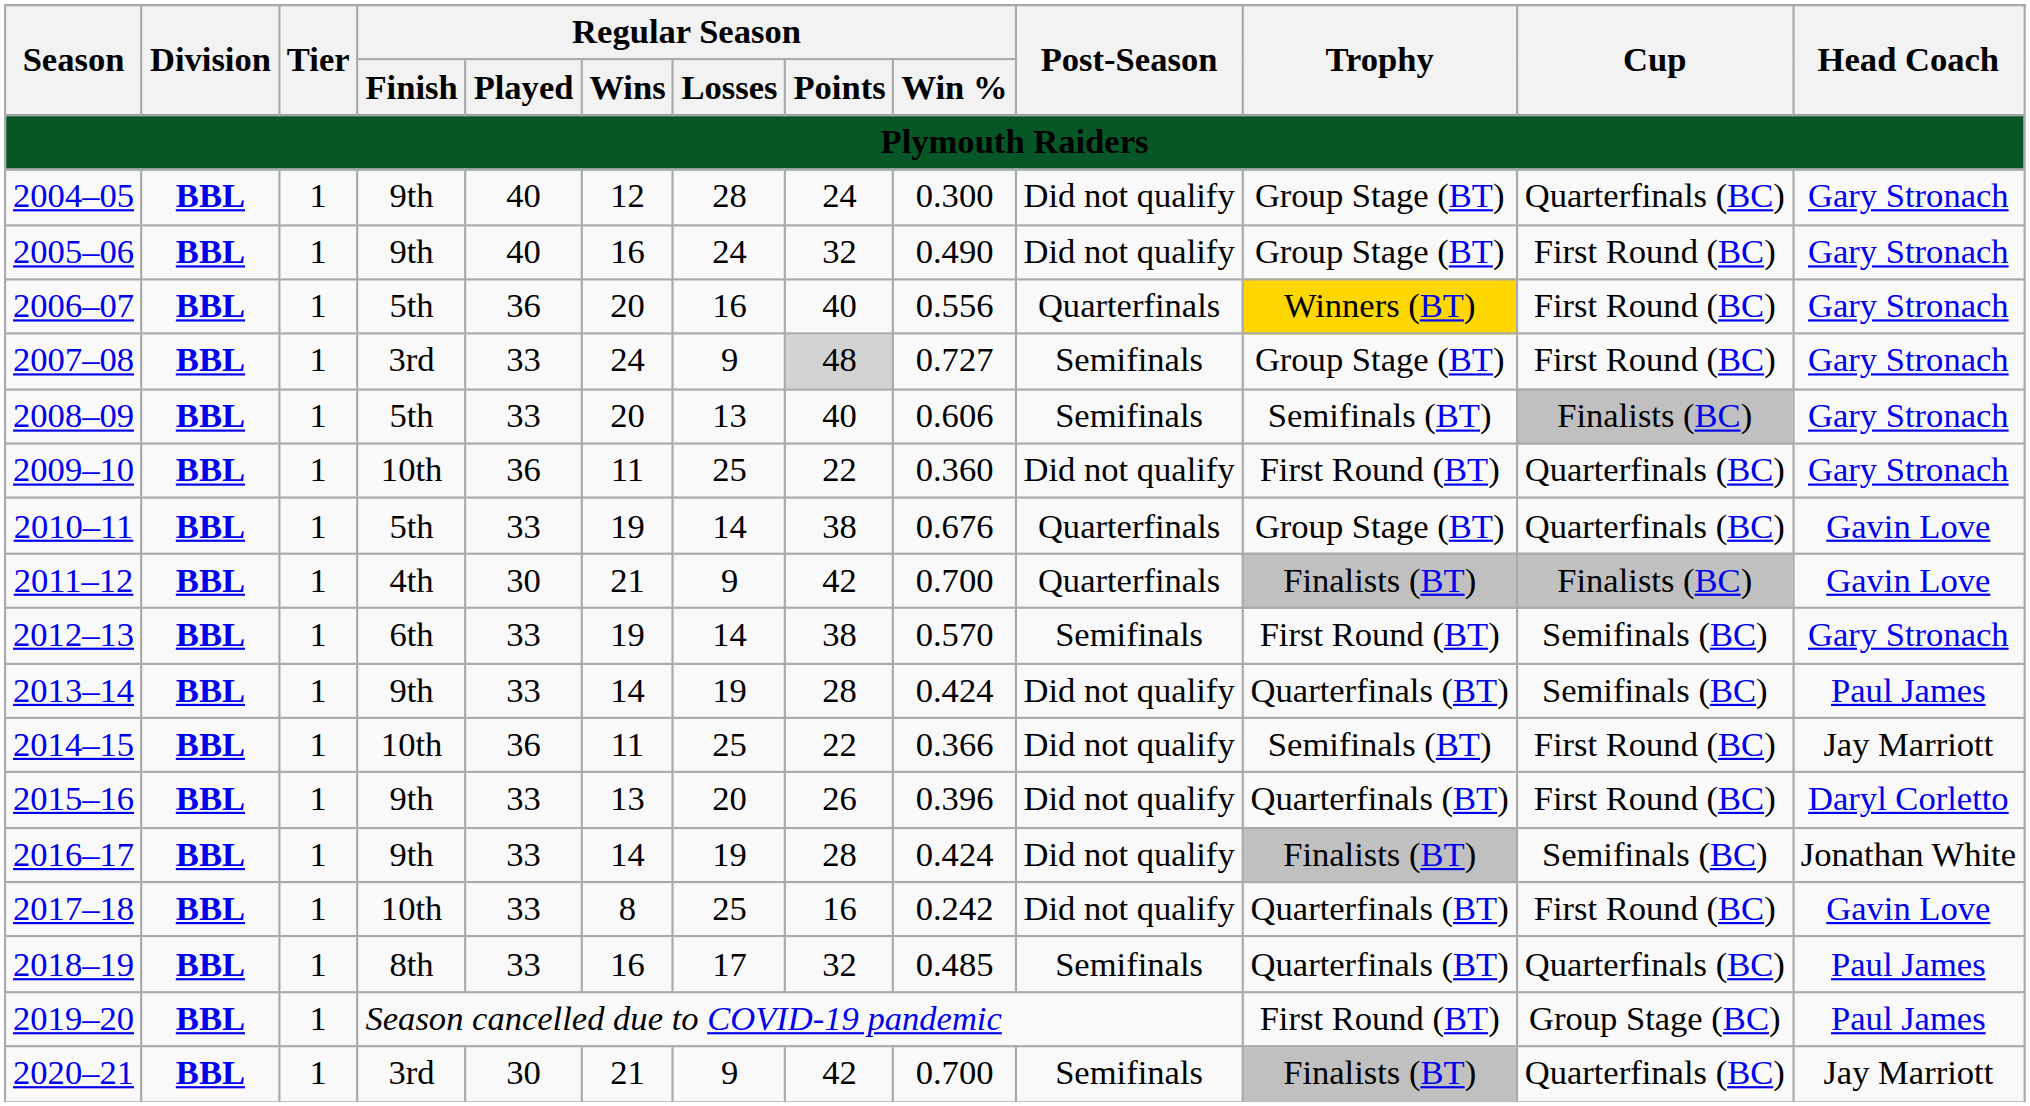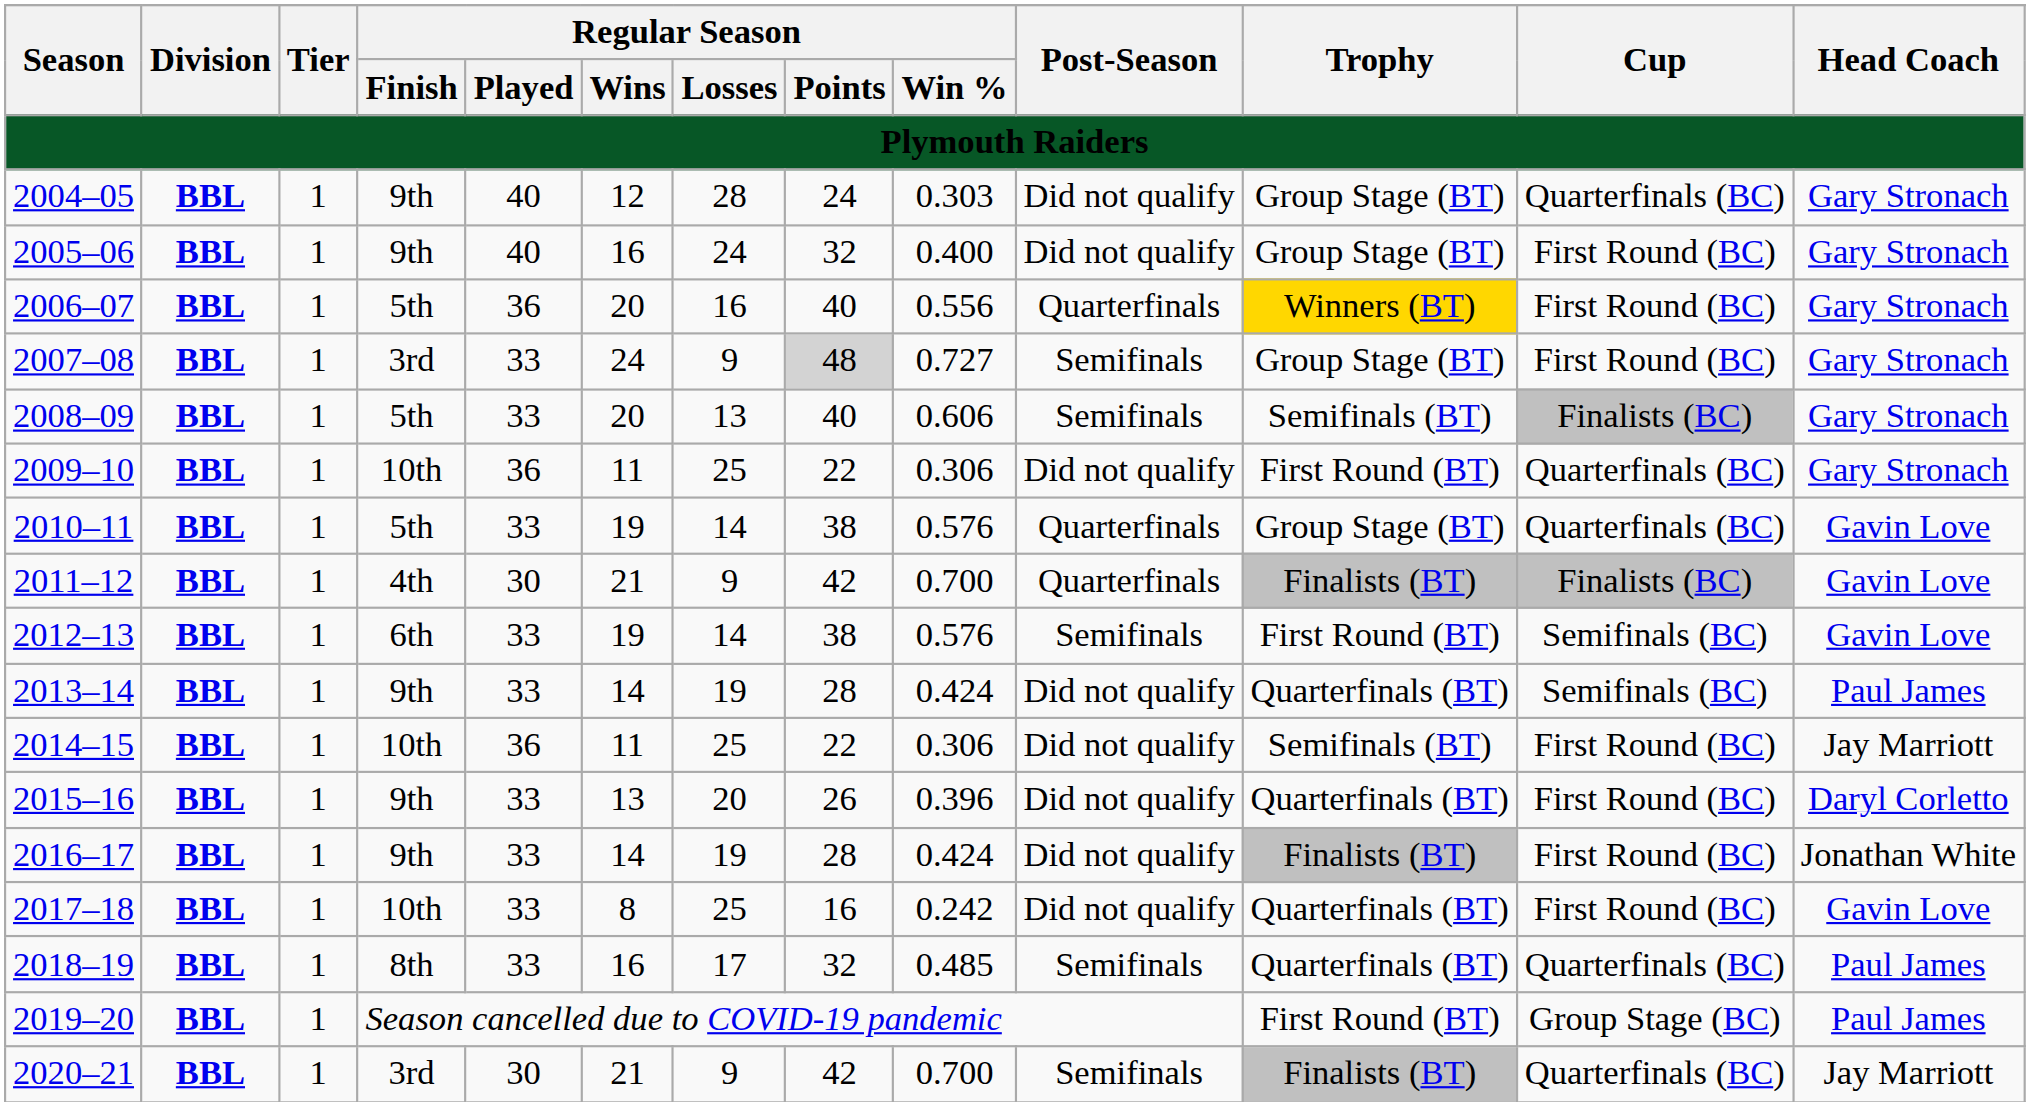 <table class="wikitable mw-collapsible mw-collapsed">
 <tr>
 </tr>
 <tr bgcolor="#efefef">
 <th rowspan="2">Season</th>
 <th rowspan="2">Division</th>
 <th rowspan="2">Tier</th>
 <th colspan="6">Regular Season</th>
 <th rowspan="2">Post-Season</th>
 <th rowspan="2">Trophy</th>
 <th rowspan="2">Cup</th>
 <th rowspan="2">Head Coach</th>
 </tr>
 <tr>
 <th>Finish</th>
 <th>Played</th>
 <th>Wins</th>
 <th>Losses</th>
 <th>Points</th>
 <th>Win %</th>
 </tr>
 <tr>
 <td colspan="13" align=center bgcolor="#075726"><span><strong>Plymouth Raiders</strong></span></td>
 </tr>
 <tr>
 <td style="text-align:center;"><a href='#'>2004–05</a></td>
 <td style="text-align:center;"><strong><a href='#'>BBL</a></strong></td>
 <td style="text-align:center;">1</td>
 <td style="text-align:center;">9th</td>
 <td style="text-align:center;">40</td>
 <td style="text-align:center;">12</td>
 <td style="text-align:center;">28</td>
 <td style="text-align:center;">24</td>
-<td style="text-align:center;">0.300</td>
+<td style="text-align:center;">0.303</td>
 <td style="text-align:center;">Did not qualify</td>
 <td style="text-align:center;">Group Stage (<a href='#'>BT</a>)</td>
 <td style="text-align:center;">Quarterfinals (<a href='#'>BC</a>)</td>
 <td style="text-align:center;"><a href='#'>Gary Stronach</a></td>
 </tr>
 <tr>
 <td style="text-align:center;"><a href='#'>2005–06</a></td>
 <td style="text-align:center;"><strong><a href='#'>BBL</a></strong></td>
 <td style="text-align:center;">1</td>
 <td style="text-align:center;">9th</td>
 <td style="text-align:center;">40</td>
 <td style="text-align:center;">16</td>
 <td style="text-align:center;">24</td>
 <td style="text-align:center;">32</td>
-<td style="text-align:center;">0.490</td>
+<td style="text-align:center;">0.400</td>
 <td style="text-align:center;">Did not qualify</td>
 <td style="text-align:center;">Group Stage (<a href='#'>BT</a>)</td>
 <td style="text-align:center;">First Round (<a href='#'>BC</a>)</td>
 <td style="text-align:center;"><a href='#'>Gary Stronach</a></td>
 </tr>
 <tr>
 <td style="text-align:center;"><a href='#'>2006–07</a></td>
 <td style="text-align:center;"><strong><a href='#'>BBL</a></strong></td>
 <td style="text-align:center;">1</td>
 <td style="text-align:center;">5th</td>
 <td style="text-align:center;">36</td>
 <td style="text-align:center;">20</td>
 <td style="text-align:center;">16</td>
 <td style="text-align:center;">40</td>
 <td style="text-align:center;">0.556</td>
 <td style="text-align:center;">Quarterfinals</td>
 <td style="text-align:center;" bgcolor=gold>Winners (<a href='#'>BT</a>)</td>
 <td style="text-align:center;">First Round (<a href='#'>BC</a>)</td>
 <td style="text-align:center;"><a href='#'>Gary Stronach</a></td>
 </tr>
 <tr>
 <td style="text-align:center;"><a href='#'>2007–08</a></td>
 <td style="text-align:center;"><strong><a href='#'>BBL</a></strong></td>
 <td style="text-align:center;">1</td>
 <td style="text-align:center;">3rd</td>
 <td style="text-align:center;">33</td>
 <td style="text-align:center;">24</td>
 <td style="text-align:center;">9</td>
 <td style="background: lightgrey; text-align:center;">48</td>
 <td style="text-align:center;">0.727</td>
 <td style="text-align:center;">Semifinals</td>
 <td style="text-align:center;">Group Stage (<a href='#'>BT</a>)</td>
 <td style="text-align:center;">First Round (<a href='#'>BC</a>)</td>
 <td style="text-align:center;"><a href='#'>Gary Stronach</a></td>
 </tr>
 <tr>
 <td style="text-align:center;"><a href='#'>2008–09</a></td>
 <td style="text-align:center;"><strong><a href='#'>BBL</a></strong></td>
 <td style="text-align:center;">1</td>
 <td style="text-align:center;">5th</td>
 <td style="text-align:center;">33</td>
 <td style="text-align:center;">20</td>
 <td style="text-align:center;">13</td>
 <td style="text-align:center;">40</td>
 <td style="text-align:center;">0.606</td>
 <td style="text-align:center;">Semifinals</td>
 <td style="text-align:center;">Semifinals (<a href='#'>BT</a>)</td>
 <td style="text-align:center;" bgcolor=silver>Finalists (<a href='#'>BC</a>)</td>
 <td style="text-align:center;"><a href='#'>Gary Stronach</a></td>
 </tr>
 <tr>
 <td style="text-align:center;"><a href='#'>2009–10</a></td>
 <td style="text-align:center;"><strong><a href='#'>BBL</a></strong></td>
 <td style="text-align:center;">1</td>
 <td style="text-align:center;">10th</td>
 <td style="text-align:center;">36</td>
 <td style="text-align:center;">11</td>
 <td style="text-align:center;">25</td>
 <td style="text-align:center;">22</td>
-<td style="text-align:center;">0.360</td>
+<td style="text-align:center;">0.306</td>
 <td style="text-align:center;">Did not qualify</td>
 <td style="text-align:center;">First Round (<a href='#'>BT</a>)</td>
 <td style="text-align:center;">Quarterfinals (<a href='#'>BC</a>)</td>
 <td style="text-align:center;"><a href='#'>Gary Stronach</a></td>
 </tr>
 <tr>
 <td style="text-align:center;"><a href='#'>2010–11</a></td>
 <td style="text-align:center;"><strong><a href='#'>BBL</a></strong></td>
 <td style="text-align:center;">1</td>
 <td style="text-align:center;">5th</td>
 <td style="text-align:center;">33</td>
 <td style="text-align:center;">19</td>
 <td style="text-align:center;">14</td>
 <td style="text-align:center;">38</td>
-<td style="text-align:center;">0.676</td>
+<td style="text-align:center;">0.576</td>
 <td style="text-align:center;">Quarterfinals</td>
 <td style="text-align:center;">Group Stage (<a href='#'>BT</a>)</td>
 <td style="text-align:center;">Quarterfinals (<a href='#'>BC</a>)</td>
 <td style="text-align:center;"><a href='#'>Gavin Love</a></td>
 </tr>
 <tr>
 <td style="text-align:center;"><a href='#'>2011–12</a></td>
 <td style="text-align:center;"><strong><a href='#'>BBL</a></strong></td>
 <td style="text-align:center;">1</td>
 <td style="text-align:center;">4th</td>
 <td style="text-align:center;">30</td>
 <td style="text-align:center;">21</td>
 <td style="text-align:center;">9</td>
 <td style="text-align:center;">42</td>
 <td style="text-align:center;">0.700</td>
 <td style="text-align:center;">Quarterfinals</td>
 <td style="text-align:center;" bgcolor=silver>Finalists (<a href='#'>BT</a>)</td>
 <td style="text-align:center;" bgcolor=silver>Finalists (<a href='#'>BC</a>)</td>
 <td style="text-align:center;"><a href='#'>Gavin Love</a></td>
 </tr>
 <tr>
 <td style="text-align:center;"><a href='#'>2012–13</a></td>
 <td style="text-align:center;"><strong><a href='#'>BBL</a></strong></td>
 <td style="text-align:center;">1</td>
 <td style="text-align:center;">6th</td>
 <td style="text-align:center;">33</td>
 <td style="text-align:center;">19</td>
 <td style="text-align:center;">14</td>
 <td style="text-align:center;">38</td>
-<td style="text-align:center;">0.570</td>
+<td style="text-align:center;">0.576</td>
 <td style="text-align:center;">Semifinals</td>
 <td style="text-align:center;">First Round (<a href='#'>BT</a>)</td>
 <td style="text-align:center;">Semifinals (<a href='#'>BC</a>)</td>
-<td style="text-align:center;"><a href='#'>Gary Stronach</a></td>
+<td style="text-align:center;"><a href='#'>Gavin Love</a></td>
 </tr>
 <tr>
 <td style="text-align:center;"><a href='#'>2013–14</a></td>
 <td style="text-align:center;"><strong><a href='#'>BBL</a></strong></td>
 <td style="text-align:center;">1</td>
 <td style="text-align:center;">9th</td>
 <td style="text-align:center;">33</td>
 <td style="text-align:center;">14</td>
 <td style="text-align:center;">19</td>
 <td style="text-align:center;">28</td>
 <td style="text-align:center;">0.424</td>
 <td style="text-align:center;">Did not qualify</td>
 <td style="text-align:center;">Quarterfinals (<a href='#'>BT</a>)</td>
 <td style="text-align:center;">Semifinals (<a href='#'>BC</a>)</td>
 <td style="text-align:center;"><a href='#'>Paul James</a></td>
 </tr>
 <tr>
 <td style="text-align:center;"><a href='#'>2014–15</a></td>
 <td style="text-align:center;"><strong><a href='#'>BBL</a></strong></td>
 <td style="text-align:center;">1</td>
 <td style="text-align:center;">10th</td>
 <td style="text-align:center;">36</td>
 <td style="text-align:center;">11</td>
 <td style="text-align:center;">25</td>
 <td style="text-align:center;">22</td>
-<td style="text-align:center;">0.366</td>
+<td style="text-align:center;">0.306</td>
 <td style="text-align:center;">Did not qualify</td>
 <td style="text-align:center;">Semifinals (<a href='#'>BT</a>)</td>
 <td style="text-align:center;">First Round (<a href='#'>BC</a>)</td>
 <td style="text-align:center;">Jay Marriott</td>
 </tr>
 <tr>
 <td style="text-align:center;"><a href='#'>2015–16</a></td>
 <td style="text-align:center;"><strong><a href='#'>BBL</a></strong></td>
 <td style="text-align:center;">1</td>
 <td style="text-align:center;">9th</td>
 <td style="text-align:center;">33</td>
 <td style="text-align:center;">13</td>
 <td style="text-align:center;">20</td>
 <td style="text-align:center;">26</td>
 <td style="text-align:center;">0.396</td>
 <td style="text-align:center;">Did not qualify</td>
 <td style="text-align:center;">Quarterfinals (<a href='#'>BT</a>)</td>
 <td style="text-align:center;">First Round (<a href='#'>BC</a>)</td>
 <td style="text-align:center;"><a href='#'>Daryl Corletto</a></td>
 </tr>
 <tr>
 <td style="text-align:center;"><a href='#'>2016–17</a></td>
 <td style="text-align:center;"><strong><a href='#'>BBL</a></strong></td>
 <td style="text-align:center;">1</td>
 <td style="text-align:center;">9th</td>
 <td style="text-align:center;">33</td>
 <td style="text-align:center;">14</td>
 <td style="text-align:center;">19</td>
 <td style="text-align:center;">28</td>
 <td style="text-align:center;">0.424</td>
 <td style="text-align:center;">Did not qualify</td>
 <td style="text-align:center;" bgcolor=silver>Finalists (<a href='#'>BT</a>)</td>
-<td style="text-align:center;">Semifinals (<a href='#'>BC</a>)</td>
+<td style="text-align:center;">First Round (<a href='#'>BC</a>)</td>
 <td style="text-align:center;">Jonathan White</td>
 </tr>
 <tr>
 <td style="text-align:center;"><a href='#'>2017–18</a></td>
 <td style="text-align:center;"><strong><a href='#'>BBL</a></strong></td>
 <td style="text-align:center;">1</td>
 <td style="text-align:center;">10th</td>
 <td style="text-align:center;">33</td>
 <td style="text-align:center;">8</td>
 <td style="text-align:center;">25</td>
 <td style="text-align:center;">16</td>
 <td style="text-align:center;">0.242</td>
 <td style="text-align:center;">Did not qualify</td>
 <td style="text-align:center;">Quarterfinals (<a href='#'>BT</a>)</td>
 <td style="text-align:center;">First Round (<a href='#'>BC</a>)</td>
 <td style="text-align:center;"><a href='#'>Gavin Love</a></td>
 </tr>
 <tr>
 <td style="text-align:center;"><a href='#'>2018–19</a></td>
 <td style="text-align:center;"><strong><a href='#'>BBL</a></strong></td>
 <td style="text-align:center;">1</td>
 <td style="text-align:center;">8th</td>
 <td style="text-align:center;">33</td>
 <td style="text-align:center;">16</td>
 <td style="text-align:center;">17</td>
 <td style="text-align:center;">32</td>
 <td style="text-align:center;">0.485</td>
 <td style="text-align:center;">Semifinals</td>
 <td style="text-align:center;">Quarterfinals (<a href='#'>BT</a>)</td>
 <td style="text-align:center;">Quarterfinals (<a href='#'>BC</a>)</td>
 <td style="text-align:center;"><a href='#'>Paul James</a></td>
 </tr>
 <tr>
 <td style="text-align:center;"><a href='#'>2019–20</a></td>
 <td style="text-align:center;"><strong><a href='#'>BBL</a></strong></td>
 <td style="text-align:center;">1</td>
 <td colspan=7><em>Season cancelled due to <a href='#'>COVID-19 pandemic</a></em></td>
 <td style="text-align:center;">First Round (<a href='#'>BT</a>)</td>
 <td style="text-align:center;">Group Stage (<a href='#'>BC</a>)</td>
 <td style="text-align:center;"><a href='#'>Paul James</a></td>
 </tr>
 <tr>
 <td style="text-align:center;"><a href='#'>2020–21</a></td>
 <td style="text-align:center;"><strong><a href='#'>BBL</a></strong></td>
 <td style="text-align:center;">1</td>
 <td style="text-align:center;">3rd</td>
 <td style="text-align:center;">30</td>
 <td style="text-align:center;">21</td>
 <td style="text-align:center;">9</td>
 <td style="text-align:center;">42</td>
 <td style="text-align:center;">0.700</td>
 <td style="text-align:center;">Semifinals</td>
 <td style="text-align:center;"bgcolor=silver>Finalists (<a href='#'>BT</a>)</td>
 <td style="text-align:center;">Quarterfinals (<a href='#'>BC</a>)</td>
 <td style="text-align:center;">Jay Marriott</td>
 </tr>
 </table>
